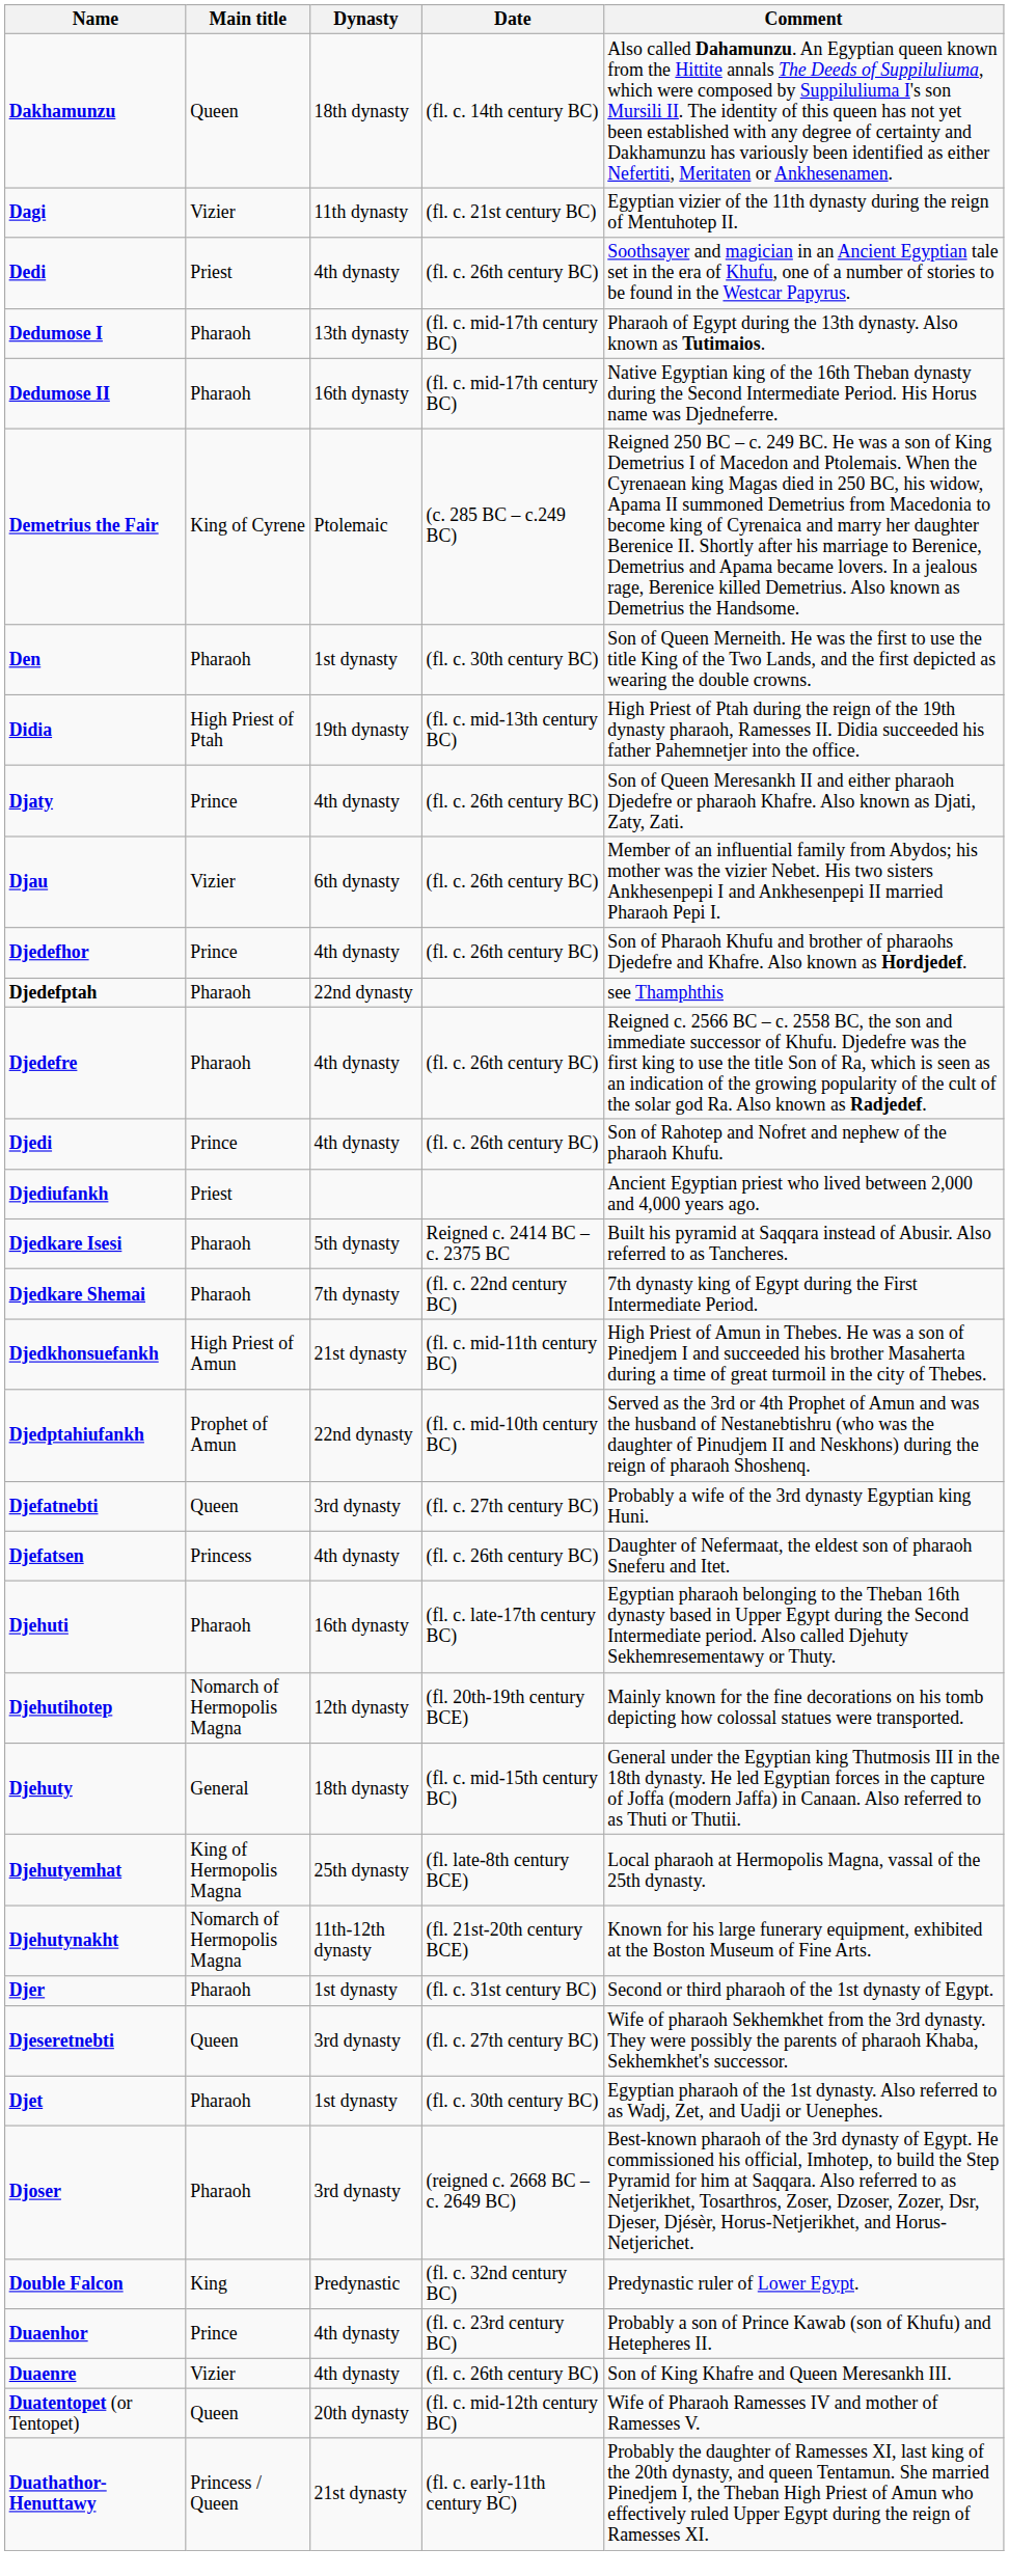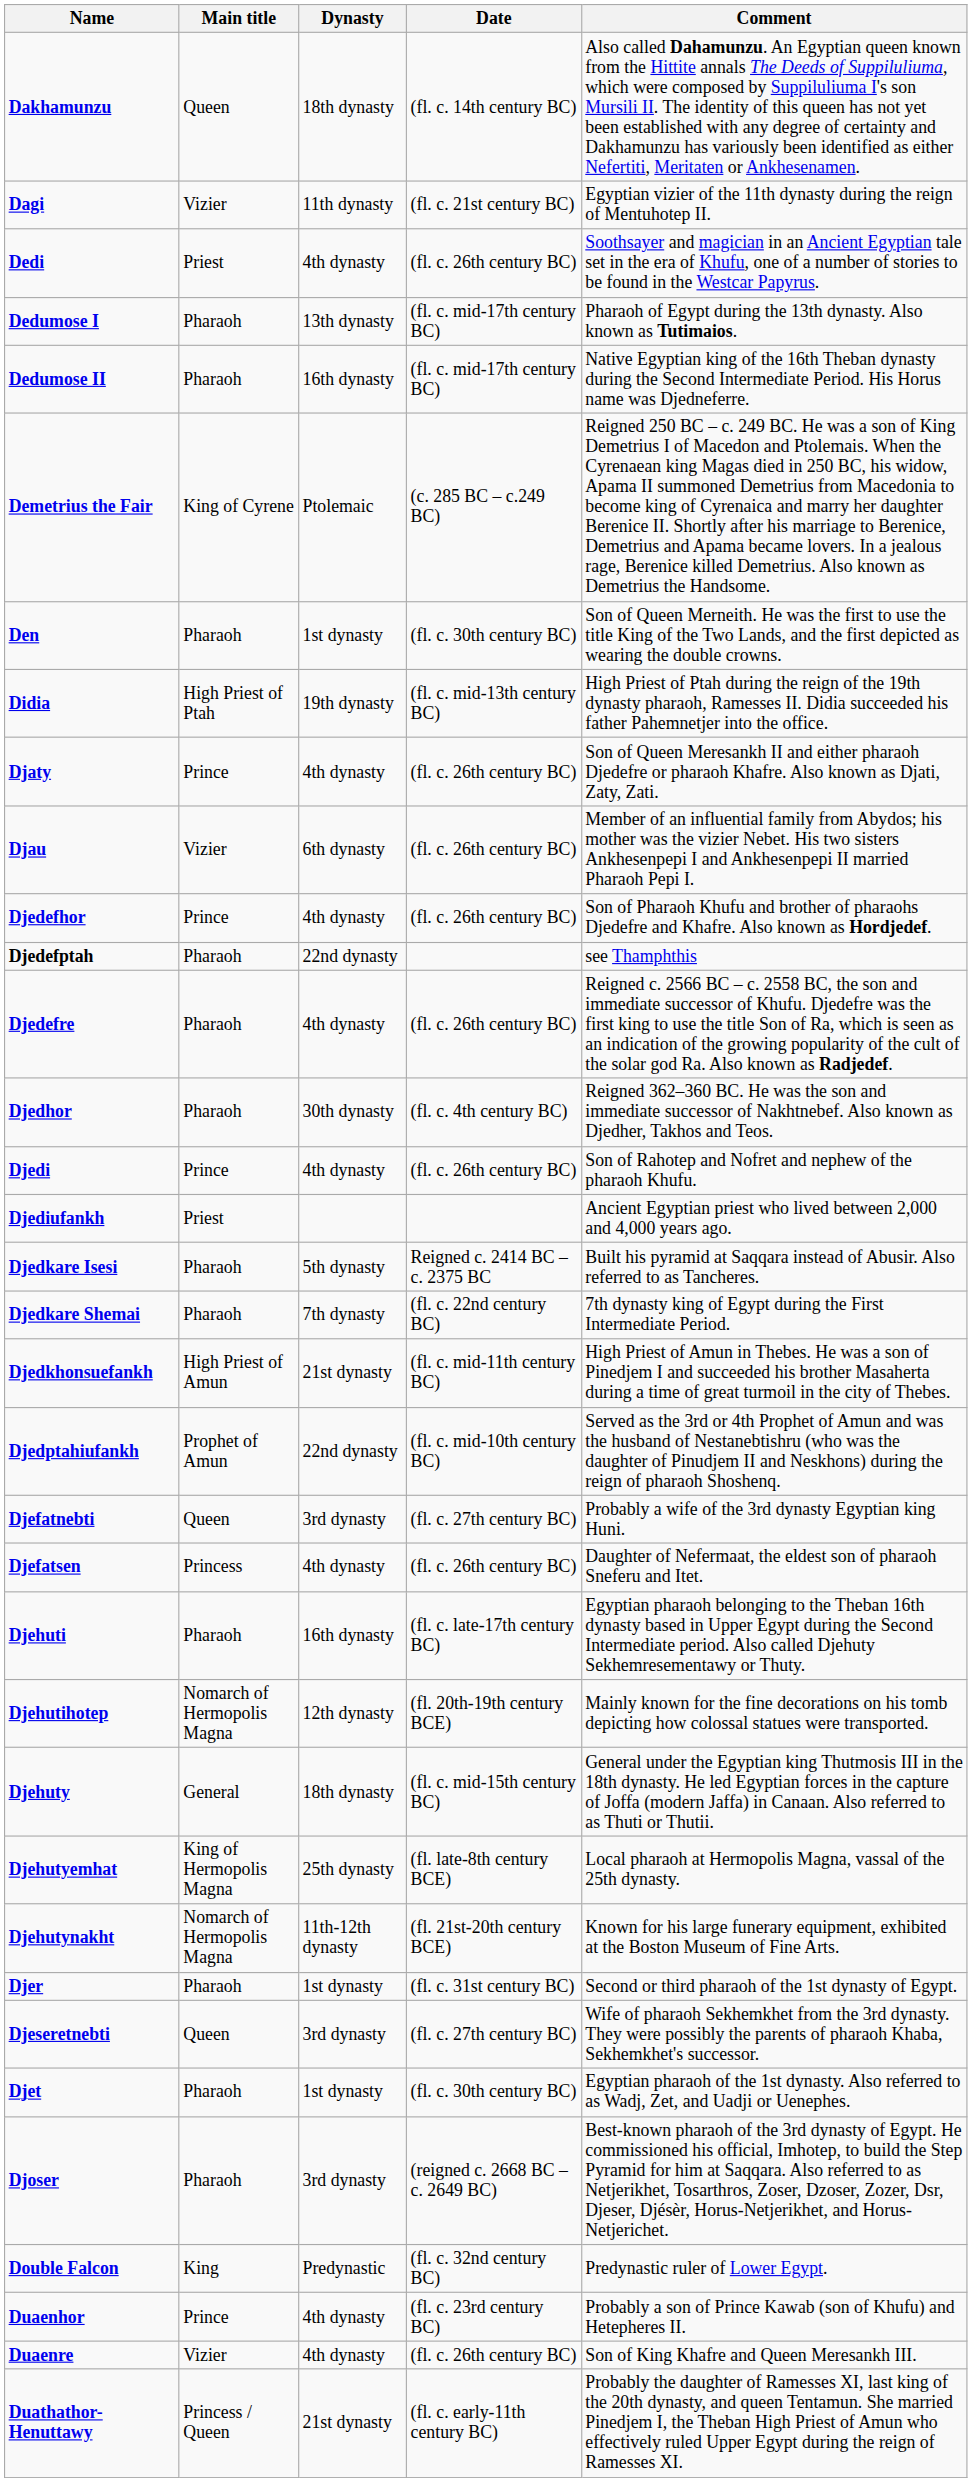 <table class="wikitable sortable" align="center">
 <tr>
 <th style="width: 150px;">Name</th>
 <th style="width: 100px;">Main title</th>
 <th style="width: 90px;">Dynasty</th>
 <th align="center" style="width: 150px;">Date</th>
 <th>Comment</th>
 </tr>
 <tr>
 <td><strong><a href='#'>Dakhamunzu</a></strong></td>
 <td>Queen</td>
 <td>18th dynasty</td>
 <td>(fl. c. 14th century BC)</td>
 <td>Also called <strong>Dahamunzu</strong>. An Egyptian queen known from the <a href='#'>Hittite</a> annals  <em><a href='#'>The Deeds of Suppiluliuma</a></em>, which were composed by <a href='#'>Suppiluliuma I</a>'s son <a href='#'>Mursili II</a>. The identity of this queen has not yet been established with any degree of certainty and Dakhamunzu has variously been identified as either <a href='#'>Nefertiti</a>, <a href='#'>Meritaten</a> or <a href='#'>Ankhesenamen</a>.</td>
 </tr>
 <tr>
 <td><strong><a href='#'>Dagi</a></strong></td>
 <td>Vizier</td>
 <td>11th dynasty</td>
 <td>(fl. c. 21st century BC)</td>
 <td>Egyptian vizier of the 11th dynasty during the reign of Mentuhotep II.</td>
 </tr>
 <tr>
 <td><strong><a href='#'>Dedi</a></strong></td>
 <td>Priest</td>
 <td>4th dynasty</td>
 <td>(fl. c. 26th century BC)</td>
 <td><a href='#'>Soothsayer</a> and <a href='#'>magician</a> in an <a href='#'>Ancient Egyptian</a> tale set in the era of <a href='#'>Khufu</a>, one of a number of stories to be found in the <a href='#'>Westcar Papyrus</a>.</td>
 </tr>
 <tr>
 <td><strong><a href='#'>Dedumose I</a></strong></td>
 <td>Pharaoh</td>
 <td>13th dynasty</td>
 <td>(fl. c. mid-17th century BC)</td>
 <td>Pharaoh of Egypt during the 13th dynasty. Also known as <strong>Tutimaios</strong>.</td>
 </tr>
 <tr>
 <td><strong><a href='#'>Dedumose II</a></strong></td>
 <td>Pharaoh</td>
 <td>16th dynasty</td>
 <td>(fl. c. mid-17th century BC)</td>
 <td>Native Egyptian king of the 16th Theban dynasty during the Second Intermediate Period. His Horus name was Djedneferre.</td>
 </tr>
 <tr>
 <td><strong><a href='#'>Demetrius the Fair</a></strong></td>
 <td>King of Cyrene</td>
 <td>Ptolemaic</td>
 <td>(c. 285 BC – c.249 BC)</td>
 <td>Reigned 250 BC – c. 249 BC. He was a son of King Demetrius I of Macedon and Ptolemais. When the  Cyrenaean king Magas died in 250 BC, his widow, Apama II summoned Demetrius from Macedonia to become king of Cyrenaica and marry her daughter Berenice II. Shortly after his marriage to Berenice, Demetrius and Apama became lovers. In a jealous rage, Berenice killed Demetrius. Also known as Demetrius the Handsome.</td>
 </tr>
 <tr>
 <td><strong><a href='#'>Den</a></strong></td>
 <td>Pharaoh</td>
 <td>1st dynasty</td>
 <td>(fl. c. 30th century BC)</td>
 <td>Son of Queen Merneith. He was the first to use the title King of the Two Lands, and the first depicted as wearing the double crowns.</td>
 </tr>
 <tr>
 <td><strong><a href='#'>Didia</a></strong></td>
 <td>High Priest of Ptah</td>
 <td>19th dynasty</td>
 <td>(fl. c. mid-13th century BC)</td>
 <td>High Priest of Ptah during the reign of the 19th dynasty pharaoh, Ramesses II. Didia succeeded his father Pahemnetjer into the office.</td>
 </tr>
 <tr>
 <td><strong><a href='#'>Djaty</a></strong></td>
 <td>Prince</td>
 <td>4th dynasty</td>
 <td>(fl. c. 26th century BC)</td>
 <td>Son of Queen Meresankh II and either pharaoh Djedefre or pharaoh Khafre. Also known as Djati, Zaty, Zati.</td>
 </tr>
 <tr>
 <td><strong><a href='#'>Djau</a></strong></td>
 <td>Vizier</td>
 <td>6th dynasty</td>
 <td>(fl. c. 26th century BC)</td>
 <td>Member of an influential family from Abydos; his mother was the vizier Nebet. His two sisters Ankhesenpepi I and Ankhesenpepi II married Pharaoh Pepi I.</td>
 </tr>
 <tr>
 <td><strong><a href='#'>Djedefhor</a></strong></td>
 <td>Prince</td>
 <td>4th dynasty</td>
 <td>(fl. c. 26th century BC)</td>
 <td>Son of Pharaoh Khufu and brother of pharaohs Djedefre and Khafre. Also known as  <strong>Hordjedef</strong>.</td>
 </tr>
 <tr>
 <td><strong>Djedefptah</strong></td>
 <td>Pharaoh</td>
 <td>22nd dynasty</td>
 <td></td>
 <td>see <a href='#'>Thamphthis</a></td>
 </tr>
 <tr>
 <td><strong><a href='#'>Djedefre</a></strong></td>
 <td>Pharaoh</td>
 <td>4th dynasty</td>
 <td>(fl. c. 26th century BC)</td>
 <td>Reigned c. 2566 BC – c. 2558 BC, the son and immediate successor of Khufu. Djedefre was the first king to use the title Son of Ra, which is seen as an indication of the growing popularity of the cult of the solar god Ra. Also known as <strong>Radjedef</strong>.</td>
+</tr>
+<tr>
+<td><strong><a href='#'>Djedhor</a></strong></td>
+<td>Pharaoh</td>
+<td>30th dynasty</td>
+<td>(fl. c. 4th century BC)</td>
+<td>Reigned 362–360 BC. He was the son and immediate successor of Nakhtnebef. Also known as Djedher, Takhos and Teos.</td>
 </tr>
 <tr>
 <td><strong><a href='#'>Djedi</a></strong></td>
 <td>Prince</td>
 <td>4th dynasty</td>
 <td>(fl. c. 26th century BC)</td>
 <td>Son of Rahotep and Nofret and nephew of the pharaoh Khufu.</td>
 </tr>
 <tr>
 <td><strong><a href='#'>Djediufankh</a></strong></td>
 <td>Priest</td>
 <td></td>
 <td></td>
 <td>Ancient Egyptian priest who lived between 2,000 and 4,000 years ago.</td>
 </tr>
 <tr>
 <td><strong><a href='#'>Djedkare Isesi</a></strong></td>
 <td>Pharaoh</td>
 <td>5th dynasty</td>
 <td>Reigned c. 2414 BC – c. 2375 BC</td>
 <td>Built his pyramid at Saqqara instead of Abusir. Also referred to as Tancheres.</td>
 </tr>
 <tr>
 <td><strong><a href='#'>Djedkare Shemai</a></strong></td>
 <td>Pharaoh</td>
 <td>7th dynasty</td>
 <td>(fl. c. 22nd century BC)</td>
 <td>7th dynasty king of Egypt during the First Intermediate Period.</td>
 </tr>
 <tr>
 <td><strong><a href='#'>Djedkhonsuefankh</a></strong></td>
 <td>High Priest of Amun</td>
 <td>21st dynasty</td>
 <td>(fl. c. mid-11th century BC)</td>
 <td>High Priest of Amun in Thebes. He was a son of Pinedjem I and succeeded his brother Masaherta during a time of great turmoil in the city of Thebes.</td>
 </tr>
 <tr>
 <td><strong><a href='#'>Djedptahiufankh</a></strong></td>
 <td>Prophet of Amun</td>
 <td>22nd dynasty</td>
 <td>(fl. c. mid-10th century BC)</td>
 <td>Served as the 3rd or 4th Prophet of Amun and was the husband of Nestanebtishru (who was the daughter of Pinudjem II and Neskhons) during the reign of pharaoh Shoshenq.</td>
 </tr>
 <tr>
 <td><strong><a href='#'>Djefatnebti</a></strong></td>
 <td>Queen</td>
 <td>3rd dynasty</td>
 <td>(fl. c. 27th century BC)</td>
 <td>Probably a wife of the 3rd dynasty Egyptian king Huni.</td>
 </tr>
 <tr>
 <td><strong><a href='#'>Djefatsen</a></strong></td>
 <td>Princess</td>
 <td>4th dynasty</td>
 <td>(fl. c. 26th century BC)</td>
 <td>Daughter of Nefermaat, the eldest son of pharaoh Sneferu and Itet.</td>
 </tr>
 <tr>
 <td><strong><a href='#'>Djehuti</a></strong></td>
 <td>Pharaoh</td>
 <td>16th dynasty</td>
 <td>(fl. c. late-17th century BC)</td>
 <td>Egyptian pharaoh belonging to the Theban 16th dynasty based in Upper Egypt during the Second Intermediate period. Also called Djehuty Sekhemresementawy or Thuty.</td>
 </tr>
 <tr>
 <td><strong><a href='#'>Djehutihotep</a></strong></td>
 <td>Nomarch of Hermopolis Magna</td>
 <td>12th dynasty</td>
 <td>(fl. 20th-19th century BCE)</td>
 <td>Mainly known for the fine decorations on his tomb depicting how colossal statues were transported.</td>
 </tr>
 <tr>
 <td><strong><a href='#'>Djehuty</a></strong></td>
 <td>General</td>
 <td>18th dynasty</td>
 <td>(fl. c. mid-15th century BC)</td>
 <td>General under the Egyptian king Thutmosis III in the 18th dynasty. He led Egyptian forces in the capture of Joffa (modern Jaffa) in Canaan. Also referred to as Thuti or Thutii.</td>
 </tr>
 <tr>
 <td><strong><a href='#'>Djehutyemhat</a></strong></td>
 <td>King of Hermopolis Magna</td>
 <td>25th dynasty</td>
 <td>(fl. late-8th century BCE)</td>
 <td>Local pharaoh at Hermopolis Magna, vassal of the 25th dynasty.</td>
 </tr>
 <tr>
 <td><strong><a href='#'>Djehutynakht</a></strong></td>
 <td>Nomarch of Hermopolis Magna</td>
 <td>11th-12th dynasty</td>
 <td>(fl. 21st-20th century BCE)</td>
 <td>Known for his large funerary equipment, exhibited at the Boston Museum of Fine Arts.</td>
 </tr>
 <tr>
 <td><strong><a href='#'>Djer</a></strong></td>
 <td>Pharaoh</td>
 <td>1st dynasty</td>
 <td>(fl. c. 31st century BC)</td>
 <td>Second or third pharaoh of the 1st dynasty of Egypt.</td>
 </tr>
 <tr>
 <td><strong><a href='#'>Djeseretnebti</a></strong></td>
 <td>Queen</td>
 <td>3rd dynasty</td>
 <td>(fl. c. 27th century BC)</td>
 <td>Wife of pharaoh Sekhemkhet from the 3rd dynasty. They were possibly the parents of pharaoh Khaba, Sekhemkhet's successor.</td>
 </tr>
 <tr>
 <td><strong><a href='#'>Djet</a></strong></td>
 <td>Pharaoh</td>
 <td>1st dynasty</td>
 <td>(fl. c. 30th century BC)</td>
 <td>Egyptian pharaoh of the 1st dynasty. Also referred to as Wadj, Zet, and Uadji or Uenephes.</td>
 </tr>
 <tr>
 <td><strong><a href='#'>Djoser</a></strong></td>
 <td>Pharaoh</td>
 <td>3rd dynasty</td>
 <td>(reigned c. 2668 BC – c. 2649 BC)</td>
 <td>Best-known pharaoh of the 3rd dynasty of Egypt. He commissioned his official, Imhotep, to build the Step Pyramid for him at Saqqara. Also referred to as Netjerikhet, Tosarthros, Zoser, Dzoser, Zozer, Dsr, Djeser, Djésèr, Horus-Netjerikhet, and Horus-Netjerichet.</td>
 </tr>
 <tr>
 <td><strong><a href='#'>Double Falcon</a></strong></td>
 <td>King</td>
 <td>Predynastic</td>
 <td>(fl. c. 32nd century BC)</td>
 <td>Predynastic ruler of <a href='#'>Lower Egypt</a>.</td>
 </tr>
 <tr>
 <td><strong><a href='#'>Duaenhor</a></strong></td>
 <td>Prince</td>
 <td>4th dynasty</td>
 <td>(fl. c. 23rd century BC)</td>
 <td>Probably a son of Prince Kawab (son of Khufu) and Hetepheres II.</td>
 </tr>
 <tr>
 <td><strong><a href='#'>Duaenre</a></strong></td>
 <td>Vizier</td>
 <td>4th dynasty</td>
 <td>(fl. c. 26th century BC)</td>
 <td>Son of King Khafre and Queen Meresankh III.</td>
 </tr>
 <tr>
-<td><strong><a href='#'>Duatentopet</a></strong> (or Tentopet)</td>
-<td>Queen</td>
-<td>20th dynasty</td>
-<td>(fl. c. mid-12th century BC)</td>
-<td>Wife of Pharaoh Ramesses IV and mother of Ramesses V.</td>
-</tr>
-<tr>
 <td><strong><a href='#'>Duathathor-Henuttawy</a></strong></td>
 <td>Princess / Queen</td>
 <td>21st dynasty</td>
 <td>(fl. c. early-11th century BC)</td>
 <td>Probably the daughter of Ramesses XI, last king of the 20th dynasty, and queen Tentamun. She married Pinedjem I, the Theban High Priest of Amun who effectively ruled Upper Egypt during the reign of Ramesses XI.</td>
 </tr>
 </table>
